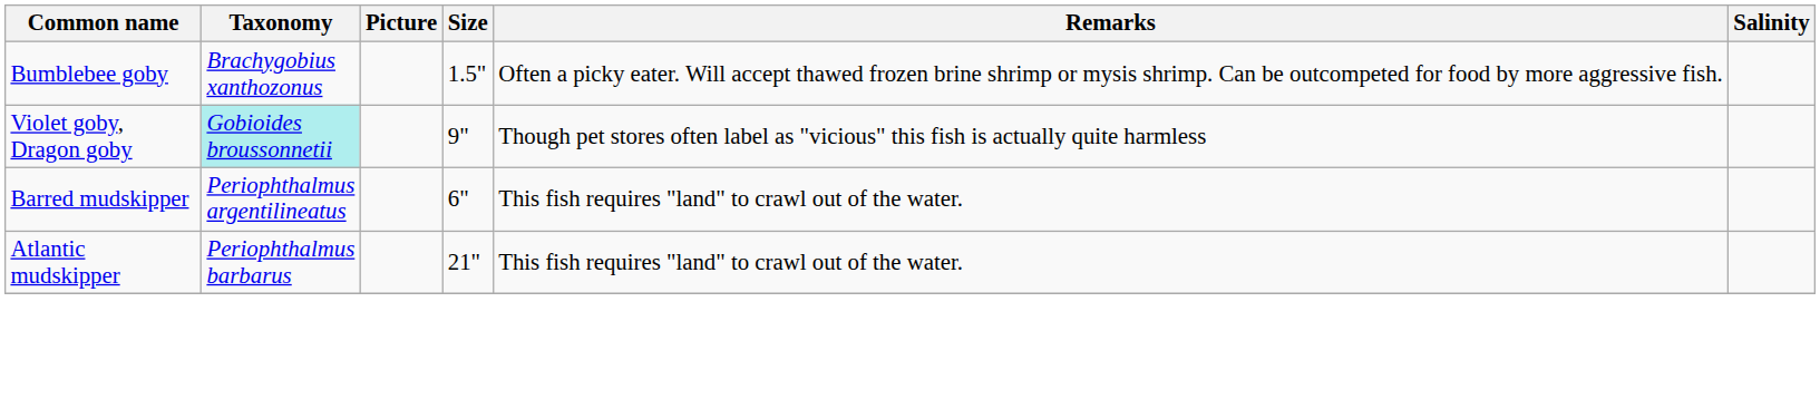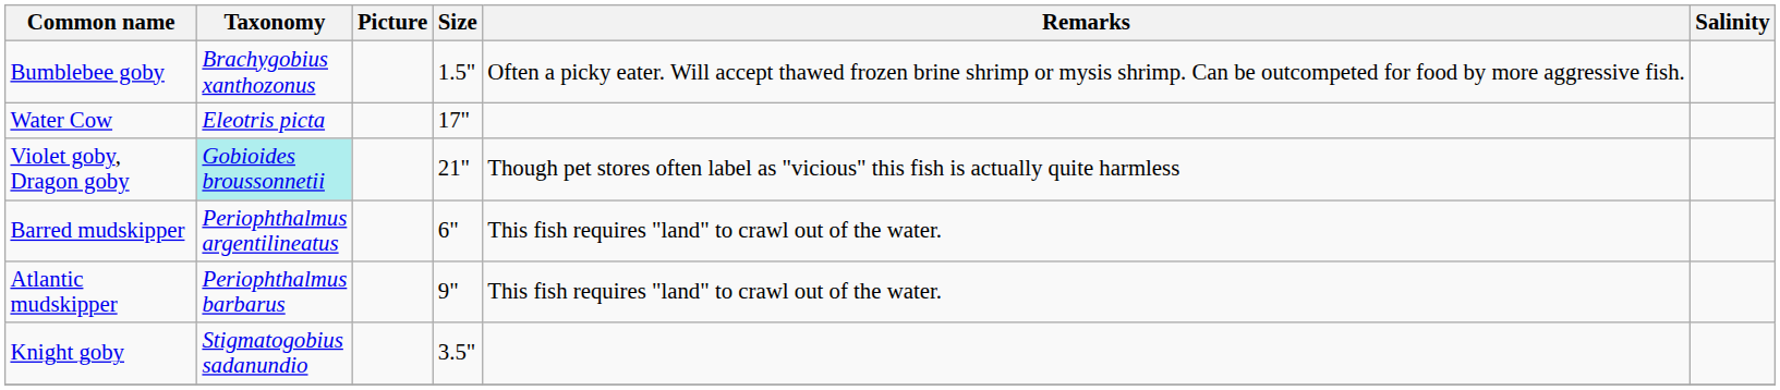 <table class="wikitable collapsible sortable">
 <tr>
 <th style=width:8em>Common name</th>
 <th style=width:6em>Taxonomy</th>
 <th class="unsortable">Picture</th>
 <th>Size</th>
 <th class="unsortable">Remarks</th>
 <th>Salinity</th>
 </tr>
 <tr>
 <td><a href='#'>Bumblebee goby</a></td>
 <td><em><a href='#'>Brachygobius xanthozonus</a></em></td>
 <td></td>
 <td>1.5"</td>
 <td>Often a picky eater. Will accept thawed frozen brine shrimp or mysis shrimp. Can be outcompeted for food by more aggressive fish.</td>
 <td></td>
 </tr>
 <tr>
+<td><a href='#'>Water Cow</a></td>
+<td><em><a href='#'>Eleotris picta</a></em></td>
+<td></td>
+<td>17"</td>
+<td></td>
+<td></td>
+</tr>
+<tr>
 <td><a href='#'>Violet goby</a>, <a href='#'>Dragon goby</a></td>
 <td style="background: paleturquoise;"><em><a href='#'>Gobioides broussonnetii</a></em></td>
 <td></td>
-<td>9"</td>
+<td>21"</td>
 <td>Though pet stores often label as "vicious" this fish is actually quite harmless</td>
 <td></td>
 </tr>
 <tr>
 <td><a href='#'>Barred mudskipper</a></td>
 <td><em><a href='#'>Periophthalmus argentilineatus</a></em></td>
 <td></td>
 <td>6"</td>
 <td>This fish requires "land" to crawl out of the water.</td>
 <td></td>
 </tr>
 <tr>
 <td><a href='#'>Atlantic mudskipper</a></td>
 <td><em><a href='#'>Periophthalmus barbarus</a></em></td>
 <td></td>
-<td>21"</td>
+<td>9"</td>
 <td>This fish requires "land" to crawl out of the water.</td>
+<td></td>
+</tr>
+<tr>
+<td><a href='#'>Knight goby</a></td>
+<td><em><a href='#'>Stigmatogobius sadanundio</a></em></td>
+<td></td>
+<td>3.5"</td>
+<td></td>
 <td></td>
 </tr>
 <tr>
 </tr>
 </table>
